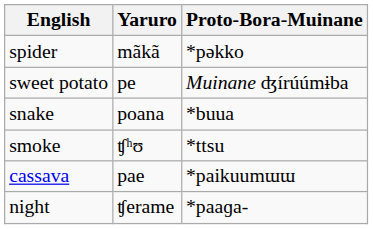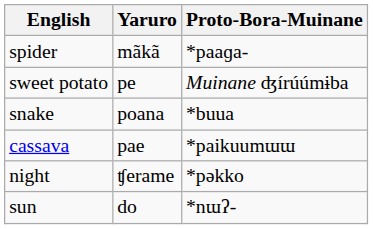 <table class="wikitable sortable">
 <tr>
 <th>English</th>
 <th>Yaruro</th>
 <th>Proto-Bora-Muinane</th>
 </tr>
 <tr>
 <td>spider</td>
 <td>mãkã</td>
-<td>*pəkko</td>
+<td>*paaɡa-</td>
 </tr>
 <tr>
 <td>sweet potato</td>
 <td>pe</td>
 <td><em>Muinane</em> ʤírúúmɨba</td>
 </tr>
 <tr>
 <td>snake</td>
 <td>poana</td>
 <td>*buua</td>
 </tr>
 <tr>
-<td>smoke</td>
-<td>ʧʰʊ</td>
-<td>*ttsu</td>
-</tr>
-<tr>
 <td><a href='#'>cassava</a></td>
 <td>pae</td>
 <td>*paikuumɯɯ</td>
 </tr>
 <tr>
 <td>night</td>
 <td>ʧerame</td>
-<td>*paaɡa-</td>
+<td>*pəkko</td>
+</tr>
+<tr>
+<td>sun</td>
+<td>do</td>
+<td>*nɯʔ-</td>
 </tr>
 </table>
